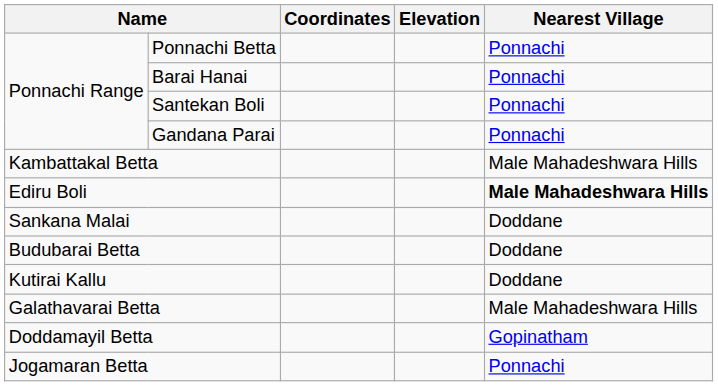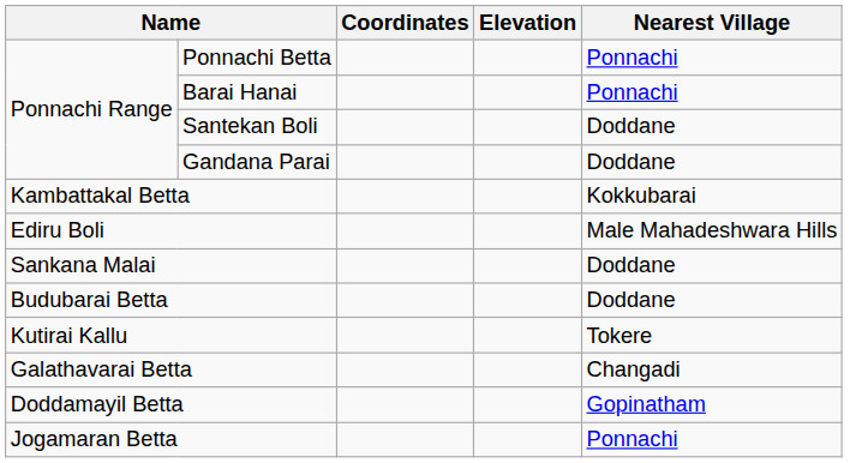 <table class="wikitable sortable">
 <tr>
 <th colspan="2">Name</th>
 <th>Coordinates</th>
 <th>Elevation</th>
 <th>Nearest Village</th>
 </tr>
 <tr>
 <td rowspan="4">Ponnachi Range</td>
 <td>Ponnachi Betta</td>
 <td></td>
 <td></td>
 <td><a href='#'>Ponnachi</a></td>
 </tr>
 <tr>
 <td>Barai Hanai</td>
 <td></td>
 <td></td>
 <td><a href='#'>Ponnachi</a></td>
 </tr>
 <tr>
 <td>Santekan Boli</td>
 <td></td>
 <td></td>
-<td><a href='#'>Ponnachi</a></td>
+<td>Doddane</td>
 </tr>
 <tr>
 <td>Gandana Parai</td>
 <td></td>
 <td></td>
-<td><a href='#'>Ponnachi</a></td>
+<td>Doddane</td>
 </tr>
 <tr>
 <td colspan="2">Kambattakal Betta</td>
 <td></td>
 <td></td>
-<td>Male Mahadeshwara Hills</td>
+<td>Kokkubarai</td>
 </tr>
 <tr>
 <td colspan="2">Ediru Boli</td>
 <td></td>
 <td></td>
-<td><strong>Male Mahadeshwara Hills</strong></td>
+<td>Male Mahadeshwara Hills</td>
 </tr>
 <tr>
 <td colspan="2">Sankana Malai</td>
 <td></td>
 <td></td>
 <td>Doddane</td>
 </tr>
 <tr>
 <td colspan="2">Budubarai Betta</td>
 <td></td>
 <td></td>
 <td>Doddane</td>
 </tr>
 <tr>
 <td colspan="2">Kutirai Kallu</td>
 <td></td>
 <td></td>
-<td>Doddane</td>
+<td>Tokere</td>
 </tr>
 <tr>
 <td colspan="2">Galathavarai Betta</td>
 <td></td>
 <td></td>
-<td>Male Mahadeshwara Hills</td>
+<td>Changadi</td>
 </tr>
 <tr>
 <td colspan="2">Doddamayil Betta</td>
 <td></td>
 <td></td>
 <td><a href='#'>Gopinatham</a></td>
 </tr>
 <tr>
 <td colspan="2">Jogamaran Betta</td>
 <td></td>
 <td></td>
 <td><a href='#'>Ponnachi</a></td>
 </tr>
 </table>
